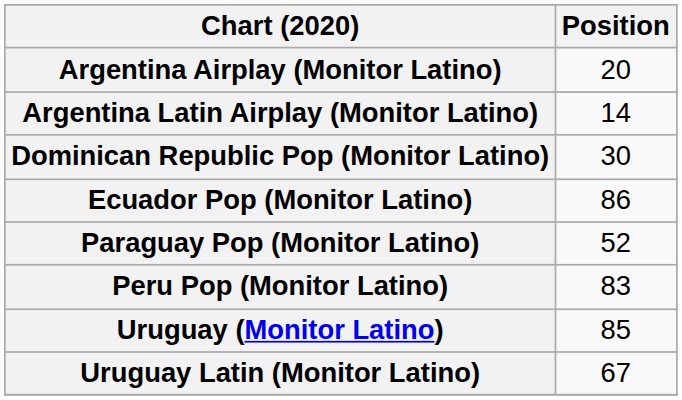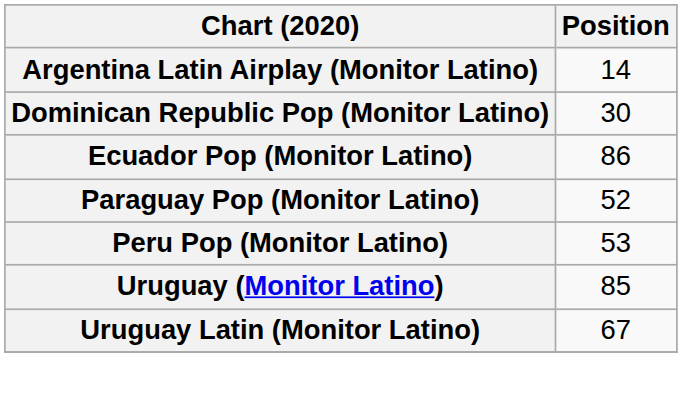 <table class="wikitable plainrowheaders sortable" style="text-align:center">
 <tr>
 <th scope="col">Chart (2020)</th>
 <th scope="col">Position</th>
-</tr>
-<tr>
-<th scope="row">Argentina Airplay (Monitor Latino)</th>
-<td>20</td>
 </tr>
 <tr>
 <th scope="row">Argentina Latin Airplay (Monitor Latino)</th>
 <td>14</td>
 </tr>
 <tr>
 <th scope="row">Dominican Republic Pop (Monitor Latino)</th>
 <td>30</td>
 </tr>
 <tr>
 <th scope="row">Ecuador Pop (Monitor Latino)</th>
 <td>86</td>
 </tr>
 <tr>
 <th scope="row">Paraguay Pop (Monitor Latino)</th>
 <td>52</td>
 </tr>
 <tr>
 <th scope="row">Peru Pop (Monitor Latino)</th>
-<td>83</td>
+<td>53</td>
 </tr>
 <tr>
 <th scope="row">Uruguay (<a href='#'>Monitor Latino</a>)</th>
 <td>85</td>
 </tr>
 <tr>
 <th scope="row">Uruguay Latin (Monitor Latino)</th>
 <td>67</td>
 </tr>
 <tr>
 </tr>
 </table>
